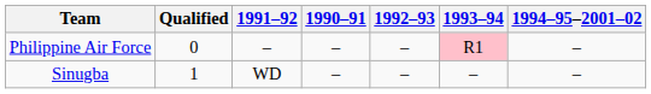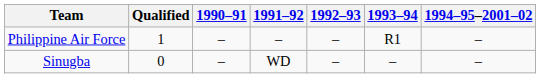 <table class="wikitable" style="text-align: center">
 <tr>
 <th>Team</th>
 <th>Qualified</th>
+<th><a href='#'>1990–91</a></th>
 <th><a href='#'>1991–92</a></th>
-<th><a href='#'>1990–91</a></th>
 <th><a href='#'>1992–93</a></th>
 <th><a href='#'>1993–94</a></th>
 <th><a href='#'>1994–95</a>–<a href='#'>2001–02</a></th>
 </tr>
 <tr>
 <td><a href='#'>Philippine Air Force</a></td>
-<td>0</td>
+<td>1</td>
 <td>–</td>
 <td>–</td>
 <td>–</td>
-<td style="background: pink;">R1</td>
+<td>R1</td>
 <td>–</td>
 </tr>
 <tr>
 <td><a href='#'>Sinugba</a></td>
-<td>1</td>
+<td>0</td>
+<td>–</td>
 <td>WD</td>
-<td>–</td>
 <td>–</td>
 <td>–</td>
 <td>–</td>
 </tr>
 </table>
